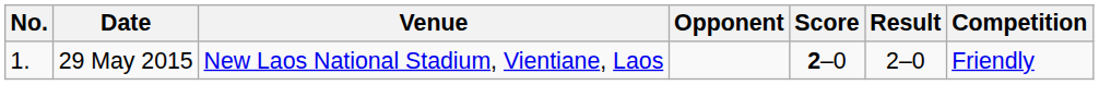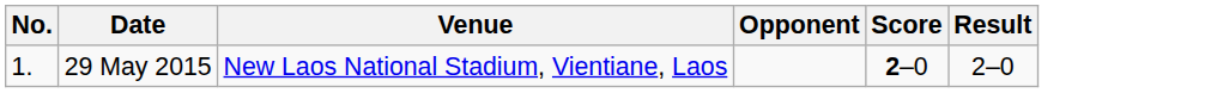 <table class="wikitable">
 <tr>
 <th>No.</th>
 <th>Date</th>
 <th>Venue</th>
 <th>Opponent</th>
 <th>Score</th>
 <th>Result</th>
-<th>Competition</th>
 </tr>
 <tr>
 <td>1.</td>
 <td>29 May 2015</td>
 <td><a href='#'>New Laos National Stadium</a>, <a href='#'>Vientiane</a>, <a href='#'>Laos</a></td>
 <td></td>
 <td align=center><strong>2</strong>–0</td>
 <td align=center>2–0</td>
-<td><a href='#'>Friendly</a></td>
 </tr>
 </table>
